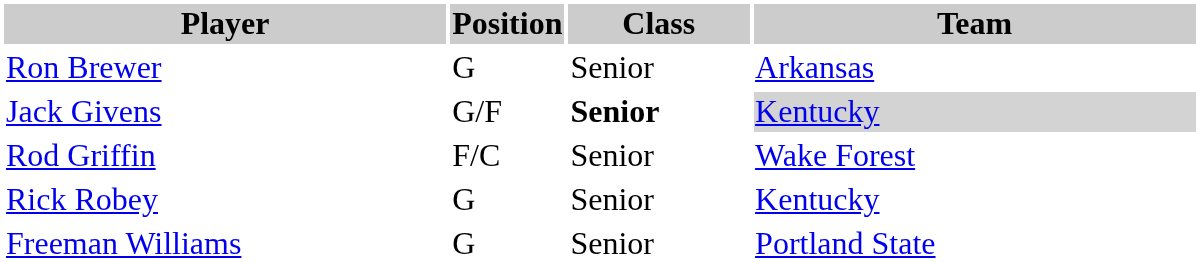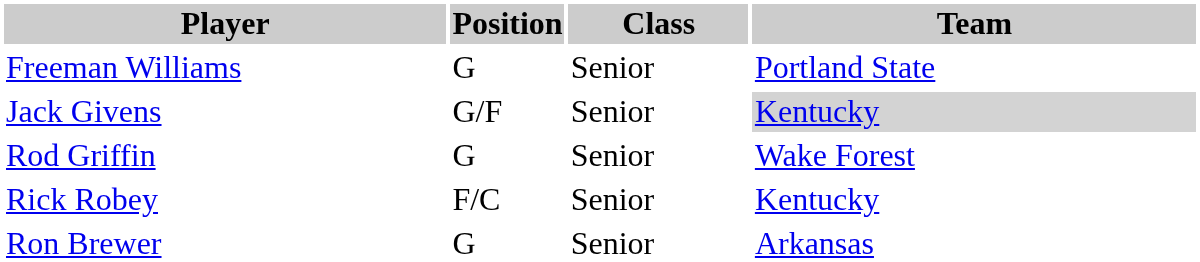 <table style="width:600px" "border:'1' 'solid' 'gray'">
 <tr>
 <th bgcolor="#CCCCCC" style="width:40%">Player</th>
 <th bgcolor="#CCCCCC" style="width:4%">Position</th>
 <th bgcolor="#CCCCCC" style="width:16%">Class</th>
 <th bgcolor="#CCCCCC" style="width:40%">Team</th>
 </tr>
 <tr>
+<td><a href='#'>Freeman Williams</a></td>
+<td>G</td>
+<td>Senior</td>
+<td><a href='#'>Portland State</a></td>
+</tr>
+<tr>
+<td><a href='#'>Jack Givens</a></td>
+<td>G/F</td>
+<td>Senior</td>
+<td style="background: lightgrey;"><a href='#'>Kentucky</a></td>
+</tr>
+<tr>
+<td><a href='#'>Rod Griffin</a></td>
+<td>G</td>
+<td>Senior</td>
+<td><a href='#'>Wake Forest</a></td>
+</tr>
+<tr>
+<td><a href='#'>Rick Robey</a></td>
+<td>F/C</td>
+<td>Senior</td>
+<td><a href='#'>Kentucky</a></td>
+</tr>
+<tr>
 <td><a href='#'>Ron Brewer</a></td>
 <td>G</td>
 <td>Senior</td>
 <td><a href='#'>Arkansas</a></td>
 </tr>
-<tr>
-<td><a href='#'>Jack Givens</a></td>
-<td>G/F</td>
-<td><strong>Senior</strong></td>
-<td style="background: lightgrey;"><a href='#'>Kentucky</a></td>
-</tr>
-<tr>
-<td><a href='#'>Rod Griffin</a></td>
-<td>F/C</td>
-<td>Senior</td>
-<td><a href='#'>Wake Forest</a></td>
-</tr>
-<tr>
-<td><a href='#'>Rick Robey</a></td>
-<td>G</td>
-<td>Senior</td>
-<td><a href='#'>Kentucky</a></td>
-</tr>
-<tr>
-<td><a href='#'>Freeman Williams</a></td>
-<td>G</td>
-<td>Senior</td>
-<td><a href='#'>Portland State</a></td>
-</tr>
 </table>
